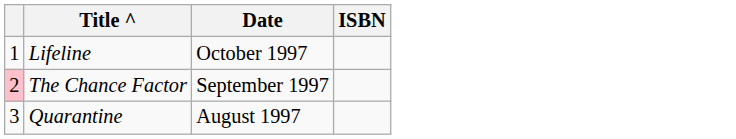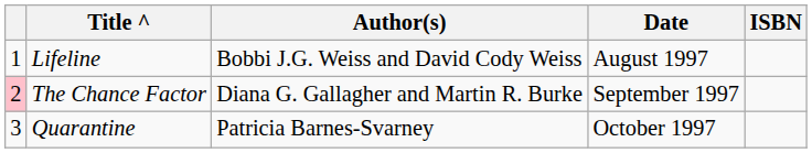 <table class="wikitable">
 <tr>
 <th></th>
 <th>Title ^</th>
+<th>Author(s)</th>
 <th>Date</th>
 <th>ISBN</th>
 </tr>
 <tr>
 <td>1</td>
 <td><em>Lifeline</em></td>
-<td>October 1997</td>
+<td>Bobbi J.G. Weiss and David Cody Weiss</td>
+<td>August 1997</td>
 <td></td>
 </tr>
 <tr>
 <td style="background: pink;">2</td>
 <td><em>The Chance Factor</em></td>
+<td>Diana G. Gallagher and Martin R. Burke</td>
 <td>September 1997</td>
 <td></td>
 </tr>
 <tr>
 <td>3</td>
 <td><em>Quarantine</em></td>
-<td>August 1997</td>
+<td>Patricia Barnes-Svarney</td>
+<td>October 1997</td>
 <td></td>
 </tr>
 </table>
